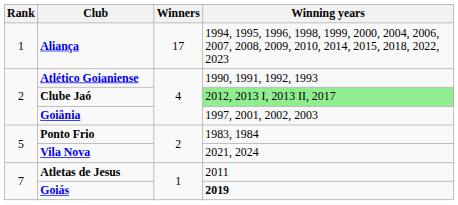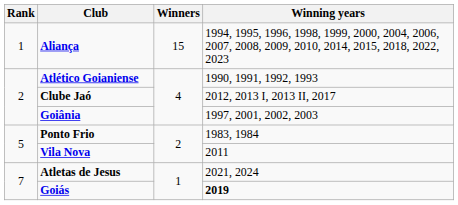 <table class="wikitable sortable">
 <tr>
 <th>Rank</th>
 <th style="width:150px">Club</th>
 <th>Winners</th>
 <th>Winning years</th>
 </tr>
 <tr>
 <td align=center>1</td>
 <td><strong><a href='#'>Aliança</a></strong></td>
-<td align=center>17</td>
+<td align=center>15</td>
 <td>1994, 1995, 1996, 1998, 1999, 2000, 2004, 2006, 2007, 2008, 2009, 2010, 2014, 2015, 2018, 2022, 2023</td>
 </tr>
 <tr>
 <td rowspan=3 align=center>2</td>
 <td><strong><a href='#'>Atlético Goianiense</a></strong></td>
 <td rowspan=3 align=center>4</td>
 <td>1990, 1991, 1992, 1993</td>
 </tr>
 <tr>
 <td><strong>Clube Jaó</strong></td>
-<td style="background: lightgreen;">2012, 2013 I, 2013 II, 2017</td>
+<td>2012, 2013 I, 2013 II, 2017</td>
 </tr>
 <tr>
 <td><strong><a href='#'>Goiânia</a></strong></td>
 <td>1997, 2001, 2002, 2003</td>
 </tr>
 <tr>
 <td rowspan=2 align=center>5</td>
 <td><strong>Ponto Frio</strong></td>
 <td rowspan=2 align=center>2</td>
 <td>1983, 1984</td>
 </tr>
 <tr>
 <td><strong><a href='#'>Vila Nova</a></strong></td>
-<td>2021, 2024</td>
+<td>2011</td>
 </tr>
 <tr>
 <td rowspan=2 align=center>7</td>
 <td><strong>Atletas de Jesus</strong></td>
 <td rowspan=2 align=center>1</td>
-<td>2011</td>
+<td>2021, 2024</td>
 </tr>
 <tr>
 <td><strong><a href='#'>Goiás</a></strong></td>
 <td><strong>2019</strong></td>
 </tr>
 </table>
